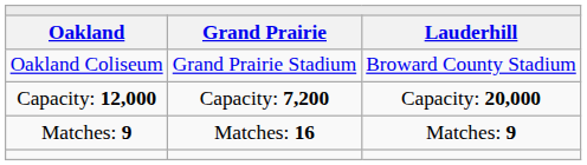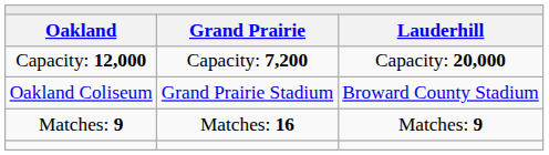 <table class="wikitable" style="text-align:center;font-size:90%;">
 <tr>
 <td colspan="3" style="background:#ececec;color:#2C2C2C;vertical-align:middle;"></td>
 </tr>
 <tr>
 <th><a href='#'>Oakland</a></th>
 <th><a href='#'>Grand Prairie</a></th>
 <th><a href='#'>Lauderhill</a></th>
 </tr>
 <tr>
+<td>Capacity: <strong>12,000</strong></td>
+<td>Capacity: <strong>7,200</strong></td>
+<td>Capacity: <strong>20,000</strong></td>
+</tr>
+<tr>
 <td><a href='#'>Oakland Coliseum</a></td>
 <td><a href='#'>Grand Prairie Stadium</a></td>
 <td><a href='#'>Broward County Stadium</a></td>
-</tr>
-<tr>
-<td>Capacity: <strong>12,000</strong></td>
-<td>Capacity: <strong>7,200</strong></td>
-<td>Capacity: <strong>20,000</strong></td>
 </tr>
 <tr>
 <td>Matches: <strong>9</strong></td>
 <td>Matches: <strong>16</strong></td>
 <td>Matches: <strong>9</strong></td>
 </tr>
 <tr>
 <td></td>
 <td></td>
 <td></td>
 </tr>
 </table>
